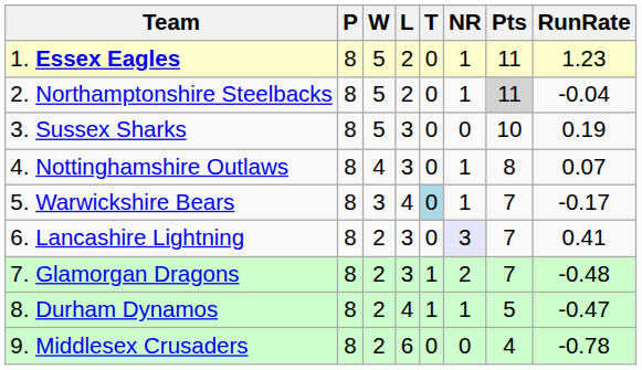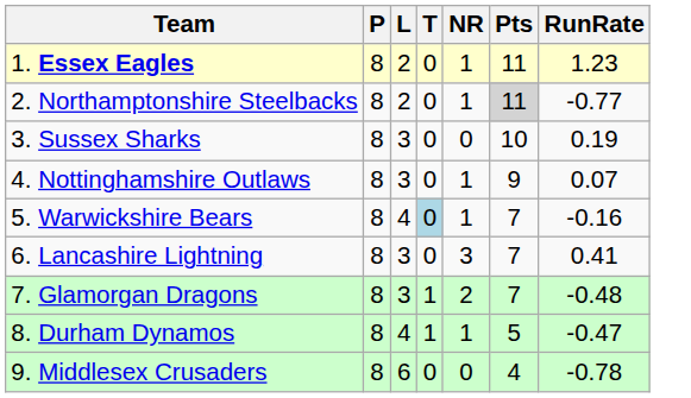 <table class="wikitable" style="text-align: center;">
 <tr>
 <th>Team</th>
 <th>P</th>
-<th>W</th>
 <th>L</th>
 <th>T</th>
 <th>NR</th>
 <th>Pts</th>
 <th>RunRate</th>
 </tr>
 <tr style="background: #ffffcc;">
 <td style="text-align:left;">1. <strong><a href='#'>Essex Eagles</a></strong></td>
 <td>8</td>
-<td>5</td>
 <td>2</td>
 <td>0</td>
 <td>1</td>
 <td>11</td>
 <td>1.23</td>
 </tr>
 <tr>
 <td style="text-align:left;">2. <a href='#'>Northamptonshire Steelbacks</a></td>
 <td>8</td>
-<td>5</td>
 <td>2</td>
 <td>0</td>
 <td>1</td>
 <td style="background: lightgrey;">11</td>
-<td>-0.04</td>
+<td>-0.77</td>
 </tr>
 <tr>
 <td style="text-align:left;">3. <a href='#'>Sussex Sharks</a></td>
 <td>8</td>
-<td>5</td>
 <td>3</td>
 <td>0</td>
 <td>0</td>
 <td>10</td>
 <td>0.19</td>
 </tr>
 <tr>
 <td style="text-align:left;">4. <a href='#'>Nottinghamshire Outlaws</a></td>
 <td>8</td>
-<td>4</td>
 <td>3</td>
 <td>0</td>
 <td>1</td>
-<td>8</td>
+<td>9</td>
 <td>0.07</td>
 </tr>
 <tr>
 <td style="text-align:left;">5. <a href='#'>Warwickshire Bears</a></td>
 <td>8</td>
-<td>3</td>
 <td>4</td>
 <td style="background: lightblue;">0</td>
 <td>1</td>
 <td>7</td>
-<td>-0.17</td>
+<td>-0.16</td>
 </tr>
 <tr>
 <td style="text-align:left;">6. <a href='#'>Lancashire Lightning</a></td>
 <td>8</td>
-<td>2</td>
 <td>3</td>
 <td>0</td>
-<td style="background: lavender;">3</td>
+<td>3</td>
 <td>7</td>
 <td>0.41</td>
 </tr>
 <tr style="background: #ccffcc;">
 <td style="text-align:left;">7. <a href='#'>Glamorgan Dragons</a></td>
 <td>8</td>
-<td>2</td>
 <td>3</td>
 <td>1</td>
 <td>2</td>
 <td>7</td>
 <td>-0.48</td>
 </tr>
 <tr style="background: #ccffcc;">
 <td style="text-align:left;">8. <a href='#'>Durham Dynamos</a></td>
 <td>8</td>
-<td>2</td>
 <td>4</td>
 <td>1</td>
 <td>1</td>
 <td>5</td>
 <td>-0.47</td>
 </tr>
 <tr style="background: #ccffcc;">
 <td style="text-align:left;">9. <a href='#'>Middlesex Crusaders</a></td>
 <td>8</td>
-<td>2</td>
 <td>6</td>
 <td>0</td>
 <td>0</td>
 <td>4</td>
 <td>-0.78</td>
 </tr>
 </table>
